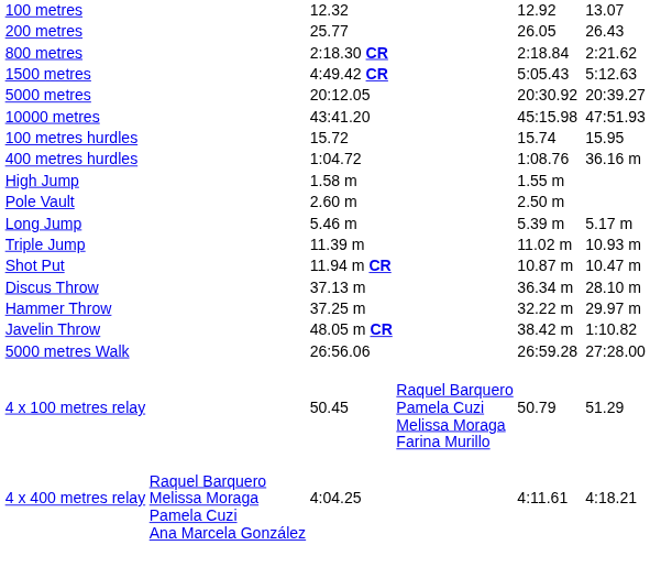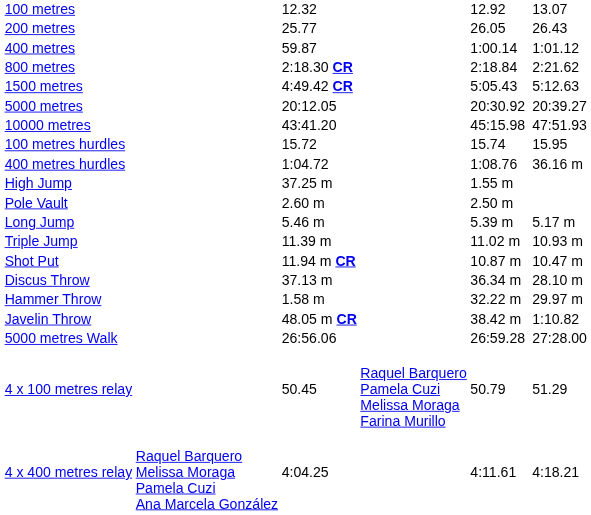 <table>
 <tr>
 <td><a href='#'>100 metres</a></td>
 <td></td>
 <td>12.32</td>
 <td></td>
 <td>12.92</td>
 <td></td>
 <td>13.07</td>
 </tr>
 <tr>
 <td><a href='#'>200 metres</a></td>
 <td></td>
 <td>25.77</td>
 <td></td>
 <td>26.05</td>
 <td></td>
 <td>26.43</td>
+</tr>
+<tr>
+<td><a href='#'>400 metres</a></td>
+<td></td>
+<td>59.87</td>
+<td></td>
+<td>1:00.14</td>
+<td></td>
+<td>1:01.12</td>
 </tr>
 <tr>
 <td><a href='#'>800 metres</a></td>
 <td></td>
 <td>2:18.30 <strong><a href='#'>CR</a></strong></td>
 <td></td>
 <td>2:18.84</td>
 <td></td>
 <td>2:21.62</td>
 </tr>
 <tr>
 <td><a href='#'>1500 metres</a></td>
 <td></td>
 <td>4:49.42 <strong><a href='#'>CR</a></strong></td>
 <td></td>
 <td>5:05.43</td>
 <td></td>
 <td>5:12.63</td>
 </tr>
 <tr>
 <td><a href='#'>5000 metres</a></td>
 <td></td>
 <td>20:12.05</td>
 <td></td>
 <td>20:30.92</td>
 <td></td>
 <td>20:39.27</td>
 </tr>
 <tr>
 <td><a href='#'>10000 metres</a></td>
 <td></td>
 <td>43:41.20</td>
 <td></td>
 <td>45:15.98</td>
 <td></td>
 <td>47:51.93</td>
 </tr>
 <tr>
 <td><a href='#'>100 metres hurdles</a></td>
 <td></td>
 <td>15.72</td>
 <td></td>
 <td>15.74</td>
 <td></td>
 <td>15.95</td>
 </tr>
 <tr>
 <td><a href='#'>400 metres hurdles</a></td>
 <td></td>
 <td>1:04.72</td>
 <td></td>
 <td>1:08.76</td>
 <td></td>
 <td>36.16 m</td>
 </tr>
 <tr>
 <td><a href='#'>High Jump</a></td>
 <td></td>
-<td>1.58 m</td>
+<td>37.25 m</td>
 <td></td>
 <td>1.55 m</td>
 <td></td>
 <td></td>
 </tr>
 <tr>
 <td><a href='#'>Pole Vault</a></td>
 <td></td>
 <td>2.60 m</td>
 <td></td>
 <td>2.50 m</td>
 <td></td>
 <td></td>
 </tr>
 <tr>
 <td><a href='#'>Long Jump</a></td>
 <td></td>
 <td>5.46 m</td>
 <td></td>
 <td>5.39 m</td>
 <td></td>
 <td>5.17 m</td>
 </tr>
 <tr>
 <td><a href='#'>Triple Jump</a></td>
 <td></td>
 <td>11.39 m</td>
 <td></td>
 <td>11.02 m</td>
 <td></td>
 <td>10.93 m</td>
 </tr>
 <tr>
 <td><a href='#'>Shot Put</a></td>
 <td></td>
 <td>11.94 m <strong><a href='#'>CR</a></strong></td>
 <td></td>
 <td>10.87 m</td>
 <td></td>
 <td>10.47 m</td>
 </tr>
 <tr>
 <td><a href='#'>Discus Throw</a></td>
 <td></td>
 <td>37.13 m</td>
 <td></td>
 <td>36.34 m</td>
 <td></td>
 <td>28.10 m</td>
 </tr>
 <tr>
 <td><a href='#'>Hammer Throw</a></td>
 <td></td>
-<td>37.25 m</td>
+<td>1.58 m</td>
 <td></td>
 <td>32.22 m</td>
 <td></td>
 <td>29.97 m</td>
 </tr>
 <tr>
 <td><a href='#'>Javelin Throw</a></td>
 <td></td>
 <td>48.05 m <strong><a href='#'>CR</a></strong></td>
 <td></td>
 <td>38.42 m</td>
 <td></td>
 <td>1:10.82</td>
 </tr>
 <tr>
 <td><a href='#'>5000 metres Walk</a></td>
 <td></td>
 <td>26:56.06</td>
 <td></td>
 <td>26:59.28</td>
 <td></td>
 <td>27:28.00</td>
 </tr>
 <tr>
 <td><a href='#'>4 x 100 metres relay</a></td>
 <td></td>
 <td>50.45</td>
 <td> <br> <a href='#'>Raquel Barquero</a> <br> <a href='#'>Pamela Cuzi</a> <br> <a href='#'>Melissa Moraga</a> <br> <a href='#'>Farina Murillo</a></td>
 <td>50.79</td>
 <td></td>
 <td>51.29</td>
 </tr>
 <tr>
 <td><a href='#'>4 x 400 metres relay</a></td>
 <td> <br> <a href='#'>Raquel Barquero</a> <br> <a href='#'>Melissa Moraga</a> <br> <a href='#'>Pamela Cuzi</a> <br> <a href='#'>Ana Marcela González</a></td>
 <td>4:04.25</td>
 <td></td>
 <td>4:11.61</td>
 <td></td>
 <td>4:18.21</td>
 </tr>
 </table>
